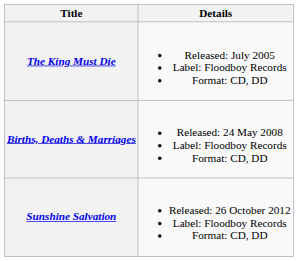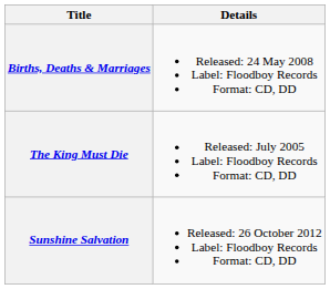 <table class="wikitable plainrowheaders" style="text-align:center;" border="1">
 <tr>
 <th scope="col">Title</th>
 <th scope="col">Details</th>
 </tr>
 <tr>
+<th scope="row"><em><a href='#'>Births, Deaths & Marriages</a></em></th>
+<td><br><ul><li>Released: 24 May 2008</li><li>Label: Floodboy Records</li><li>Format: CD, DD</li></ul></td>
+</tr>
+<tr>
 <th scope="row"><em><a href='#'>The King Must Die</a></em></th>
 <td><br><ul><li>Released: July 2005</li><li>Label: Floodboy Records</li><li>Format: CD, DD</li></ul></td>
-</tr>
-<tr>
-<th scope="row"><em><a href='#'>Births, Deaths & Marriages</a></em></th>
-<td><br><ul><li>Released: 24 May 2008</li><li>Label: Floodboy Records</li><li>Format: CD, DD</li></ul></td>
 </tr>
 <tr>
 <th scope="row"><em><a href='#'>Sunshine Salvation</a></em></th>
 <td><br><ul><li>Released: 26 October 2012</li><li>Label: Floodboy Records</li><li>Format: CD, DD</li></ul></td>
 </tr>
 </table>
